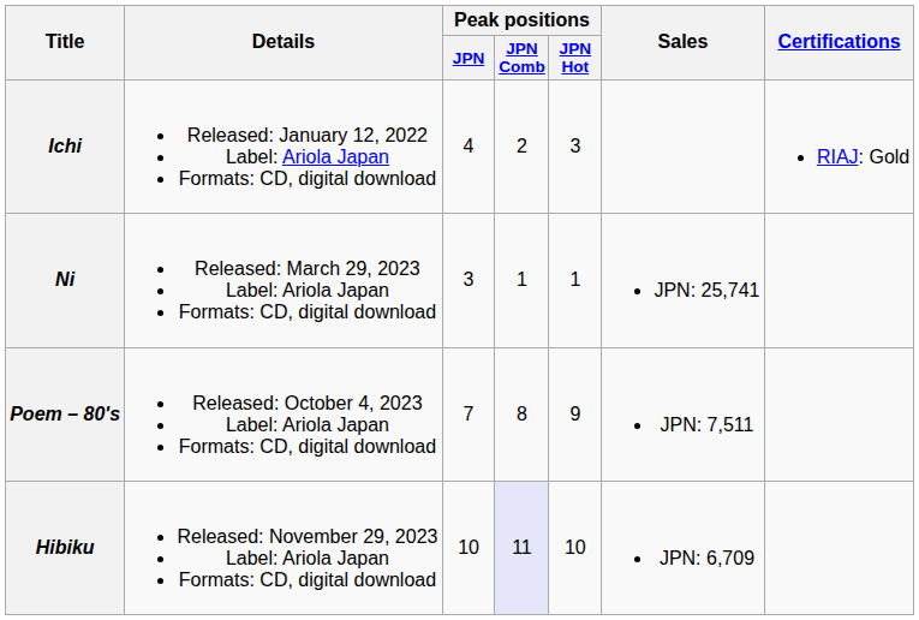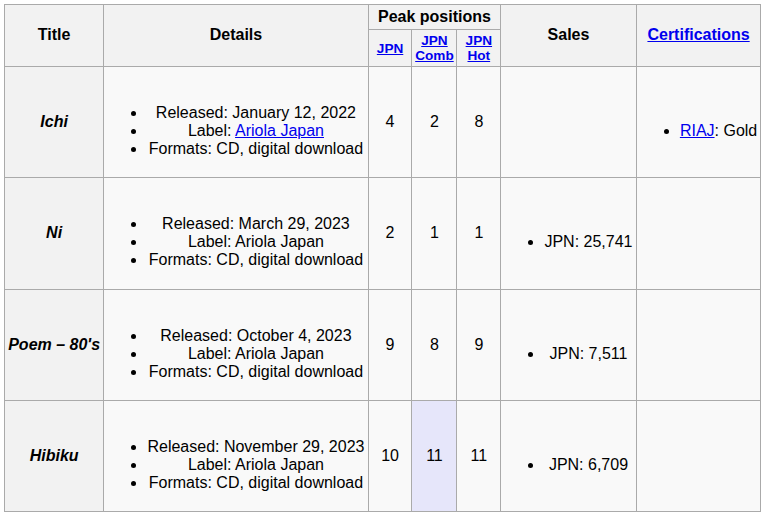 <table class="wikitable plainrowheaders" style="text-align:center;">
 <tr>
 <th scope="col" rowspan="2">Title</th>
 <th scope="col" rowspan="2">Details</th>
 <th scope="col" colspan="3">Peak positions</th>
 <th scope="col" rowspan="2">Sales</th>
 <th scope="col" rowspan="2"><a href='#'>Certifications</a></th>
 </tr>
 <tr>
 <th scope="col" style="width:2.75em;font-size:85%;"><a href='#'>JPN</a><br></th>
 <th scope="col" style="width:2.75em;font-size:85%;"><a href='#'>JPN<br>Comb</a><br></th>
 <th scope="col" style="width:2.75em;font-size:85%;"><a href='#'>JPN<br>Hot</a><br></th>
 </tr>
 <tr>
 <th scope="row"><em>Ichi</em></th>
 <td><br><ul><li>Released: January 12, 2022</li><li>Label: <a href='#'>Ariola Japan</a></li><li>Formats: CD, digital download</li></ul></td>
 <td>4</td>
 <td>2</td>
-<td>3</td>
+<td>8</td>
 <td></td>
 <td><br><ul><li><a href='#'>RIAJ</a>: Gold </li></ul></td>
 </tr>
 <tr>
 <th scope="row"><em>Ni</em></th>
 <td><br><ul><li>Released: March 29, 2023</li><li>Label: Ariola Japan</li><li>Formats: CD, digital download</li></ul></td>
-<td>3</td>
+<td>2</td>
 <td>1</td>
 <td>1</td>
 <td><br><ul><li>JPN: 25,741</li></ul></td>
 <td></td>
 </tr>
 <tr>
 <th scope="row"><em>Poem – 80's</em></th>
 <td><br><ul><li>Released: October 4, 2023</li><li>Label: Ariola Japan</li><li>Formats: CD, digital download</li></ul></td>
-<td>7</td>
+<td>9</td>
 <td>8</td>
 <td>9</td>
 <td><br><ul><li>JPN: 7,511</li></ul></td>
 <td></td>
 </tr>
 <tr>
 <th scope="row"><em>Hibiku</em></th>
 <td><br><ul><li>Released: November 29, 2023</li><li>Label: Ariola Japan</li><li>Formats: CD, digital download</li></ul></td>
 <td>10</td>
 <td style="background: lavender;">11</td>
-<td>10</td>
+<td>11</td>
 <td><br><ul><li>JPN: 6,709</li></ul></td>
 <td></td>
 </tr>
 </table>
